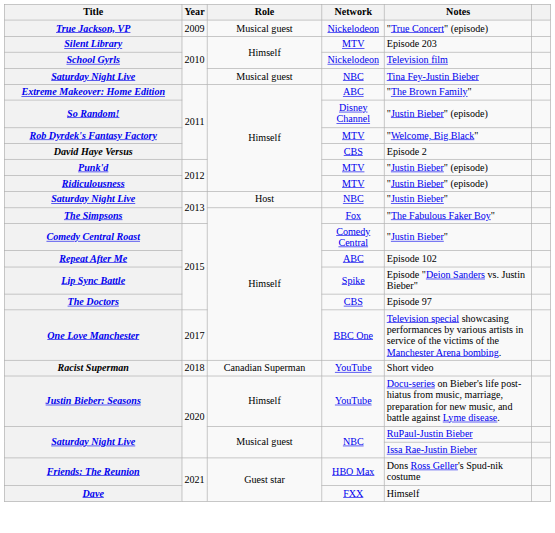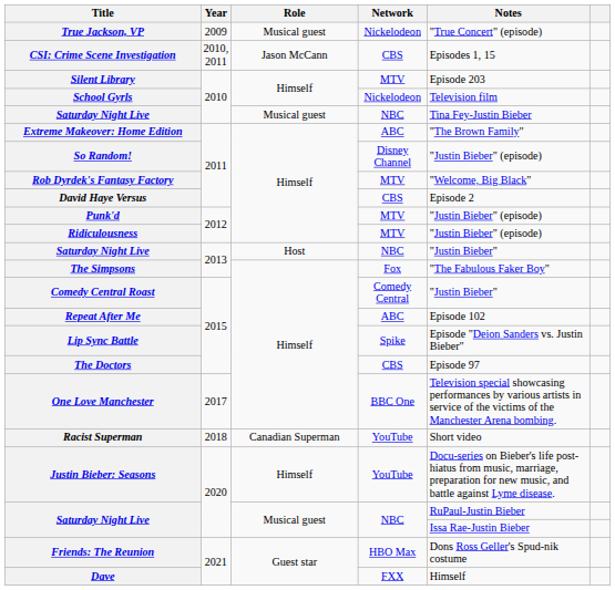 <table class="wikitable sortable plainrowheaders" style="text-align:center;">
 <tr>
 <th scope="col" style="width: 22em;">Title</th>
 <th scope="col" style="width: 2em;">Year</th>
 <th scope="col" style="width: 14em;">Role</th>
 <th scope="col" style="width: 6em;">Network</th>
 <th scope="col" style="width: 18em;" class="unsortable">Notes</th>
 <th scope="col" style="width: 2em;" class="unsortable"></th>
 </tr>
 <tr>
 <th scope="row"><em><a href='#'>True Jackson, VP</a></em></th>
 <td>2009</td>
 <td>Musical guest</td>
 <td><a href='#'>Nickelodeon</a></td>
 <td style="text-align:left;">"<a href='#'>True Concert</a>" (episode)</td>
+<td></td>
+</tr>
+<tr>
+<th scope="row"><em><a href='#'>CSI: Crime Scene Investigation</a></em></th>
+<td>2010, 2011</td>
+<td>Jason McCann</td>
+<td><a href='#'>CBS</a></td>
+<td style="text-align:left;">Episodes 1, 15</td>
 <td></td>
 </tr>
 <tr>
 <th scope="row"><em><a href='#'>Silent Library</a></em></th>
 <td rowspan="3">2010</td>
 <td rowspan="2">Himself</td>
 <td><a href='#'>MTV</a></td>
 <td style="text-align:left;">Episode 203</td>
 <td></td>
 </tr>
 <tr>
 <th scope="row"><em><a href='#'>School Gyrls</a></em></th>
 <td><a href='#'>Nickelodeon</a></td>
 <td style="text-align:left;"><a href='#'>Television film</a></td>
 <td></td>
 </tr>
 <tr>
 <th scope="row"><em><a href='#'>Saturday Night Live</a></em></th>
 <td>Musical guest</td>
 <td><a href='#'>NBC</a></td>
 <td style="text-align:left;"><a href='#'>Tina Fey-Justin Bieber</a></td>
 <td></td>
 </tr>
 <tr>
 <th scope="row"><em><a href='#'>Extreme Makeover: Home Edition</a></em></th>
 <td rowspan="4">2011</td>
 <td rowspan="6">Himself</td>
 <td><a href='#'>ABC</a></td>
 <td style="text-align:left;">"<a href='#'>The Brown Family</a>"</td>
 <td></td>
 </tr>
 <tr>
 <th scope="row"><em><a href='#'>So Random!</a></em></th>
 <td><a href='#'>Disney Channel</a></td>
 <td style="text-align:left;">"<a href='#'>Justin Bieber</a>" (episode)</td>
 <td></td>
 </tr>
 <tr>
 <th scope="row"><em><a href='#'>Rob Dyrdek's Fantasy Factory</a></em></th>
 <td><a href='#'>MTV</a></td>
 <td style="text-align:left;">"<a href='#'>Welcome, Big Black</a>"</td>
 <td></td>
 </tr>
 <tr>
 <th scope="row"><em>David Haye Versus</em></th>
 <td><a href='#'>CBS</a></td>
 <td style="text-align:left;">Episode 2</td>
 <td></td>
 </tr>
 <tr>
 <th scope="row"><em><a href='#'>Punk'd</a></em></th>
 <td rowspan="2">2012</td>
 <td><a href='#'>MTV</a></td>
 <td style="text-align:left;">"<a href='#'>Justin Bieber</a>" (episode)</td>
 <td></td>
 </tr>
 <tr>
 <th scope="row"><a href='#'><em>Ridiculousness</em></a></th>
 <td><a href='#'>MTV</a></td>
 <td style="text-align:left;">"<a href='#'>Justin Bieber</a>" (episode)</td>
 <td></td>
 </tr>
 <tr>
 <th scope="row"><em><a href='#'>Saturday Night Live</a></em></th>
 <td rowspan="2">2013</td>
 <td>Host</td>
 <td><a href='#'>NBC</a></td>
 <td style="text-align:left;">"<a href='#'>Justin Bieber</a>"</td>
 <td></td>
 </tr>
 <tr>
 <th scope="row"><em><a href='#'>The Simpsons</a></em></th>
 <td rowspan="6">Himself</td>
 <td><a href='#'>Fox</a></td>
 <td style="text-align:left;">"<a href='#'>The Fabulous Faker Boy</a>"</td>
 <td></td>
 </tr>
 <tr>
 <th scope="row"><em><a href='#'>Comedy Central Roast</a></em></th>
 <td rowspan="4">2015</td>
 <td><a href='#'>Comedy Central</a></td>
 <td style="text-align:left;">"<a href='#'>Justin Bieber</a>"</td>
 <td></td>
 </tr>
 <tr>
 <th scope="row"><em><a href='#'>Repeat After Me</a></em></th>
 <td><a href='#'>ABC</a></td>
 <td style="text-align:left;">Episode 102</td>
 <td></td>
 </tr>
 <tr>
 <th scope="row"><em><a href='#'>Lip Sync Battle</a></em></th>
 <td><a href='#'>Spike</a></td>
 <td style="text-align:left;">Episode "<a href='#'>Deion Sanders</a> vs. Justin Bieber"</td>
 <td></td>
 </tr>
 <tr>
 <th scope="row"><em><a href='#'>The Doctors</a></em></th>
 <td><a href='#'>CBS</a></td>
 <td style="text-align:left;">Episode 97</td>
 <td></td>
 </tr>
 <tr>
 <th scope="row"><em><a href='#'>One Love Manchester</a></em></th>
 <td>2017</td>
 <td><a href='#'>BBC One</a></td>
 <td style="text-align:left;"><a href='#'>Television special</a> showcasing performances by various artists in service of the victims of the <a href='#'>Manchester Arena bombing</a>.</td>
 <td></td>
 </tr>
 <tr>
 <th scope="row"><em>Racist Superman</em></th>
 <td>2018</td>
 <td>Canadian Superman</td>
 <td><a href='#'>YouTube</a></td>
 <td style="text-align:left;">Short video</td>
 <td></td>
 </tr>
 <tr>
 <th scope="row"><em><a href='#'>Justin Bieber: Seasons</a></em></th>
 <td rowspan="3">2020</td>
 <td>Himself</td>
 <td><a href='#'>YouTube</a></td>
 <td style="text-align:left;"><a href='#'>Docu-series</a> on Bieber's life post-hiatus from music, marriage, preparation for new music, and battle against <a href='#'>Lyme disease</a>.</td>
 <td></td>
 </tr>
 <tr>
 <th scope="row" rowspan="2"><em><a href='#'>Saturday Night Live</a></em></th>
 <td rowspan="2">Musical guest</td>
 <td rowspan="2"><a href='#'>NBC</a></td>
 <td style="text-align:left;"><a href='#'>RuPaul-Justin Bieber</a></td>
 <td></td>
 </tr>
 <tr>
 <td style="text-align:left;"><a href='#'>Issa Rae-Justin Bieber</a></td>
 <td></td>
 </tr>
 <tr>
 <th scope="row"><em><a href='#'>Friends: The Reunion</a></em></th>
 <td rowspan="2">2021</td>
 <td rowspan="2">Guest star</td>
 <td><a href='#'>HBO Max</a></td>
 <td style="text-align:left;">Dons <a href='#'>Ross Geller</a>'s Spud-nik costume</td>
 <td></td>
 </tr>
 <tr>
 <th scope="row"><em><a href='#'>Dave</a></em></th>
 <td><a href='#'>FXX</a></td>
 <td style="text-align:left;">Himself</td>
 <td></td>
 </tr>
 </table>
